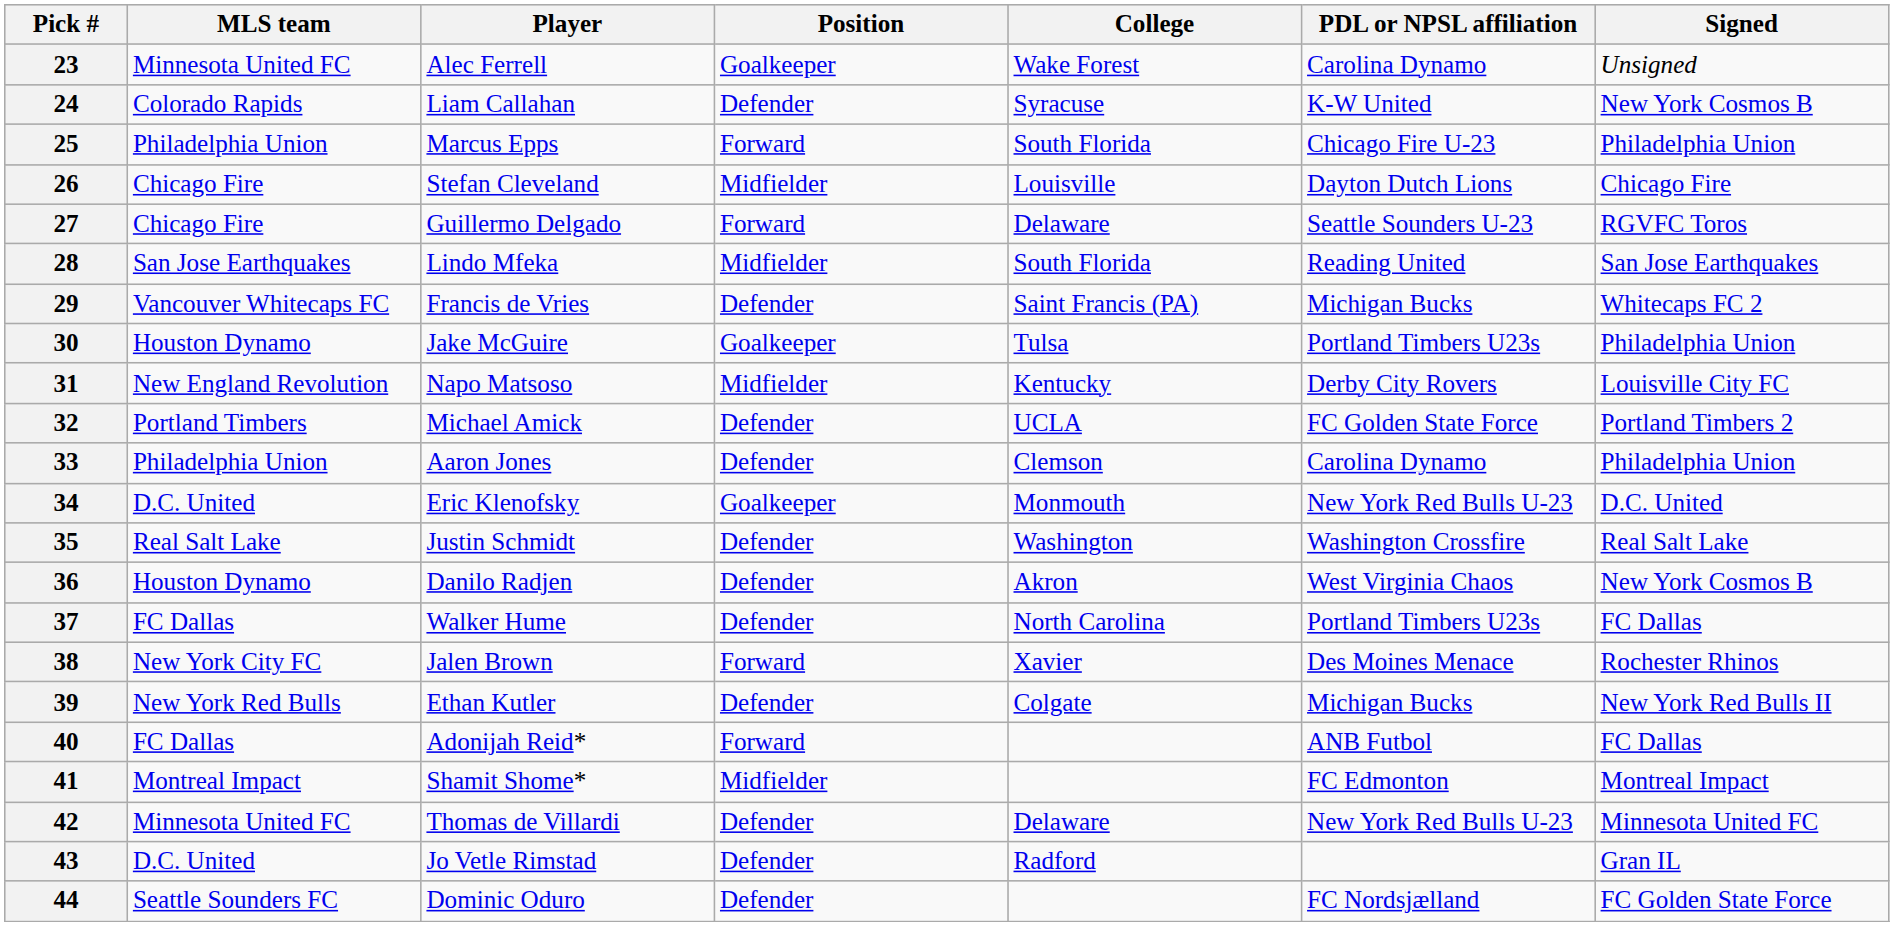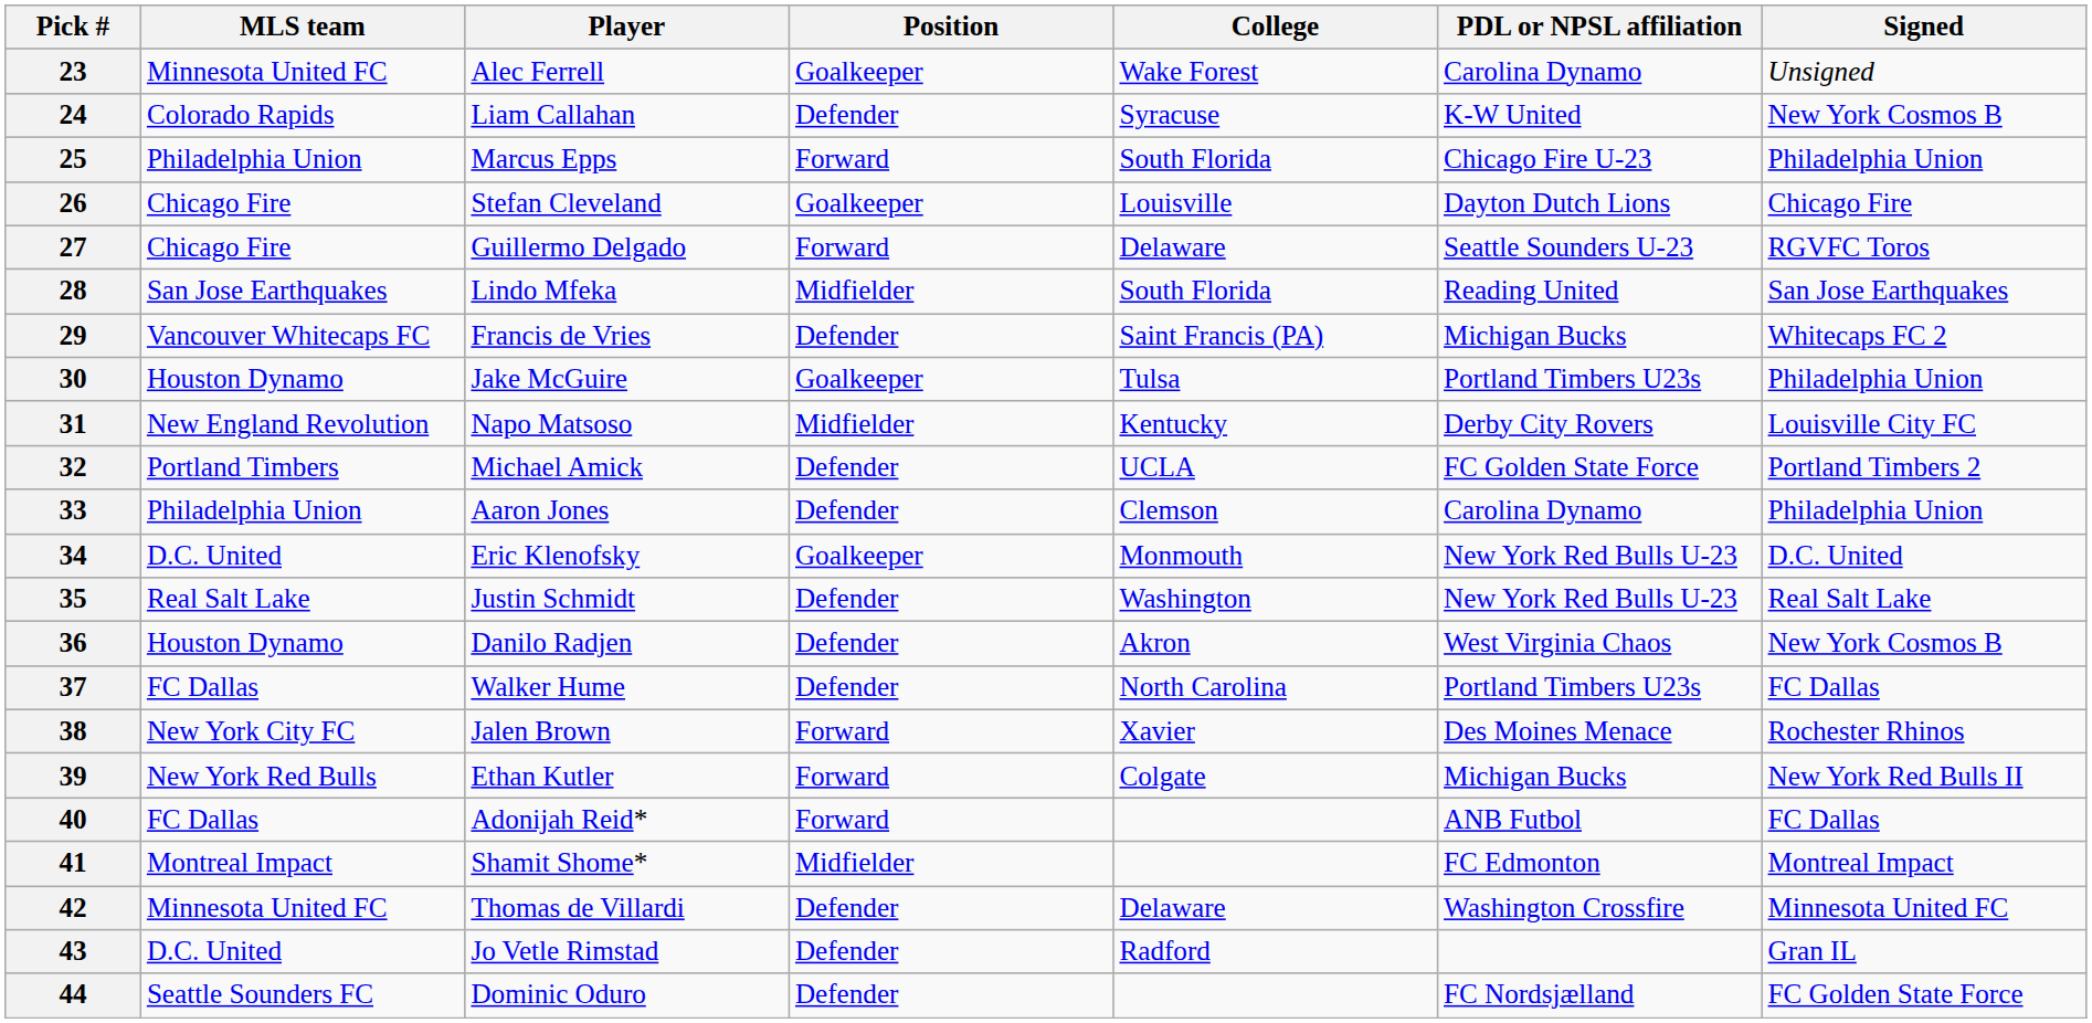 <table class="wikitable sortable" style="width:95%">
 <tr>
 <th width=5%>Pick #</th>
 <th width=12%>MLS team</th>
 <th width=12%>Player</th>
 <th width=12%>Position</th>
 <th width=12%>College</th>
 <th width=12%>PDL or NPSL affiliation</th>
 <th width=12%>Signed</th>
 </tr>
 <tr>
 <th>23</th>
 <td><a href='#'>Minnesota United FC</a></td>
 <td> <a href='#'>Alec Ferrell</a></td>
 <td><a href='#'>Goalkeeper</a></td>
 <td><a href='#'>Wake Forest</a></td>
 <td><a href='#'>Carolina Dynamo</a></td>
 <td><em>Unsigned</em></td>
 </tr>
 <tr>
 <th>24</th>
 <td><a href='#'>Colorado Rapids</a></td>
 <td> <a href='#'>Liam Callahan</a></td>
 <td><a href='#'>Defender</a></td>
 <td><a href='#'>Syracuse</a></td>
 <td><a href='#'>K-W United</a></td>
 <td> <a href='#'>New York Cosmos B</a></td>
 </tr>
 <tr>
 <th>25</th>
 <td><a href='#'>Philadelphia Union</a></td>
 <td> <a href='#'>Marcus Epps</a></td>
 <td><a href='#'>Forward</a></td>
 <td><a href='#'>South Florida</a></td>
 <td><a href='#'>Chicago Fire U-23</a></td>
 <td> <a href='#'>Philadelphia Union</a></td>
 </tr>
 <tr>
 <th>26</th>
 <td><a href='#'>Chicago Fire</a></td>
 <td> <a href='#'>Stefan Cleveland</a></td>
-<td><a href='#'>Midfielder</a></td>
+<td><a href='#'>Goalkeeper</a></td>
 <td><a href='#'>Louisville</a></td>
 <td><a href='#'>Dayton Dutch Lions</a></td>
 <td> <a href='#'>Chicago Fire</a></td>
 </tr>
 <tr>
 <th>27</th>
 <td><a href='#'>Chicago Fire</a></td>
 <td> <a href='#'>Guillermo Delgado</a></td>
 <td><a href='#'>Forward</a></td>
 <td><a href='#'>Delaware</a></td>
 <td><a href='#'>Seattle Sounders U-23</a></td>
 <td> <a href='#'>RGVFC Toros</a></td>
 </tr>
 <tr>
 <th>28</th>
 <td><a href='#'>San Jose Earthquakes</a></td>
 <td> <a href='#'>Lindo Mfeka</a></td>
 <td><a href='#'>Midfielder</a></td>
 <td><a href='#'>South Florida</a></td>
 <td><a href='#'>Reading United</a></td>
 <td> <a href='#'>San Jose Earthquakes</a></td>
 </tr>
 <tr>
 <th>29</th>
 <td><a href='#'>Vancouver Whitecaps FC</a></td>
 <td> <a href='#'>Francis de Vries</a></td>
 <td><a href='#'>Defender</a></td>
 <td><a href='#'>Saint Francis (PA)</a></td>
 <td><a href='#'>Michigan Bucks</a></td>
 <td> <a href='#'>Whitecaps FC 2</a></td>
 </tr>
 <tr>
 <th>30</th>
 <td><a href='#'>Houston Dynamo</a></td>
 <td> <a href='#'>Jake McGuire</a></td>
 <td><a href='#'>Goalkeeper</a></td>
 <td><a href='#'>Tulsa</a></td>
 <td><a href='#'>Portland Timbers U23s</a></td>
 <td> <a href='#'>Philadelphia Union</a></td>
 </tr>
 <tr>
 <th>31</th>
 <td><a href='#'>New England Revolution</a></td>
 <td> <a href='#'>Napo Matsoso</a></td>
 <td><a href='#'>Midfielder</a></td>
 <td><a href='#'>Kentucky</a></td>
 <td><a href='#'>Derby City Rovers</a></td>
 <td> <a href='#'>Louisville City FC</a></td>
 </tr>
 <tr>
 <th>32</th>
 <td><a href='#'>Portland Timbers</a></td>
 <td> <a href='#'>Michael Amick</a></td>
 <td><a href='#'>Defender</a></td>
 <td><a href='#'>UCLA</a></td>
 <td><a href='#'>FC Golden State Force</a></td>
 <td> <a href='#'>Portland Timbers 2</a></td>
 </tr>
 <tr>
 <th>33</th>
 <td><a href='#'>Philadelphia Union</a></td>
 <td> <a href='#'>Aaron Jones</a></td>
 <td><a href='#'>Defender</a></td>
 <td><a href='#'>Clemson</a></td>
 <td><a href='#'>Carolina Dynamo</a></td>
 <td> <a href='#'>Philadelphia Union</a></td>
 </tr>
 <tr>
 <th>34</th>
 <td><a href='#'>D.C. United</a></td>
 <td> <a href='#'>Eric Klenofsky</a></td>
 <td><a href='#'>Goalkeeper</a></td>
 <td><a href='#'>Monmouth</a></td>
 <td><a href='#'>New York Red Bulls U-23</a></td>
 <td> <a href='#'>D.C. United</a></td>
 </tr>
 <tr>
 <th>35</th>
 <td><a href='#'>Real Salt Lake</a></td>
 <td> <a href='#'>Justin Schmidt</a></td>
 <td><a href='#'>Defender</a></td>
 <td><a href='#'>Washington</a></td>
-<td><a href='#'>Washington Crossfire</a></td>
+<td><a href='#'>New York Red Bulls U-23</a></td>
 <td> <a href='#'>Real Salt Lake</a></td>
 </tr>
 <tr>
 <th>36</th>
 <td><a href='#'>Houston Dynamo</a></td>
 <td> <a href='#'>Danilo Radjen</a></td>
 <td><a href='#'>Defender</a></td>
 <td><a href='#'>Akron</a></td>
 <td><a href='#'>West Virginia Chaos</a></td>
 <td> <a href='#'>New York Cosmos B</a></td>
 </tr>
 <tr>
 <th>37</th>
 <td><a href='#'>FC Dallas</a></td>
 <td> <a href='#'>Walker Hume</a></td>
 <td><a href='#'>Defender</a></td>
 <td><a href='#'>North Carolina</a></td>
 <td><a href='#'>Portland Timbers U23s</a></td>
 <td> <a href='#'>FC Dallas</a></td>
 </tr>
 <tr>
 <th>38</th>
 <td><a href='#'>New York City FC</a></td>
 <td> <a href='#'>Jalen Brown</a></td>
 <td><a href='#'>Forward</a></td>
 <td><a href='#'>Xavier</a></td>
 <td><a href='#'>Des Moines Menace</a></td>
 <td> <a href='#'>Rochester Rhinos</a></td>
 </tr>
 <tr>
 <th>39</th>
 <td><a href='#'>New York Red Bulls</a></td>
 <td> <a href='#'>Ethan Kutler</a></td>
-<td><a href='#'>Defender</a></td>
+<td><a href='#'>Forward</a></td>
 <td><a href='#'>Colgate</a></td>
 <td><a href='#'>Michigan Bucks</a></td>
 <td> <a href='#'>New York Red Bulls II</a></td>
 </tr>
 <tr>
 <th>40</th>
 <td><a href='#'>FC Dallas</a></td>
 <td> <a href='#'>Adonijah Reid</a>*</td>
 <td><a href='#'>Forward</a></td>
 <td></td>
 <td><a href='#'>ANB Futbol</a></td>
 <td> <a href='#'>FC Dallas</a></td>
 </tr>
 <tr>
 <th>41</th>
 <td><a href='#'>Montreal Impact</a></td>
 <td> <a href='#'>Shamit Shome</a>*</td>
 <td><a href='#'>Midfielder</a></td>
 <td></td>
 <td><a href='#'>FC Edmonton</a></td>
 <td> <a href='#'>Montreal Impact</a></td>
 </tr>
 <tr>
 <th>42</th>
 <td><a href='#'>Minnesota United FC</a></td>
 <td> <a href='#'>Thomas de Villardi</a></td>
 <td><a href='#'>Defender</a></td>
 <td><a href='#'>Delaware</a></td>
-<td><a href='#'>New York Red Bulls U-23</a></td>
+<td><a href='#'>Washington Crossfire</a></td>
 <td> <a href='#'>Minnesota United FC</a></td>
 </tr>
 <tr>
 <th>43</th>
 <td><a href='#'>D.C. United</a></td>
 <td> <a href='#'>Jo Vetle Rimstad</a></td>
 <td><a href='#'>Defender</a></td>
 <td><a href='#'>Radford</a></td>
 <td></td>
 <td> <a href='#'>Gran IL</a></td>
 </tr>
 <tr>
 <th>44</th>
 <td><a href='#'>Seattle Sounders FC</a></td>
 <td> <a href='#'>Dominic Oduro</a></td>
 <td><a href='#'>Defender</a></td>
 <td></td>
 <td><a href='#'>FC Nordsjælland</a></td>
 <td> <a href='#'>FC Golden State Force</a></td>
 </tr>
 <tr>
 </tr>
 </table>
